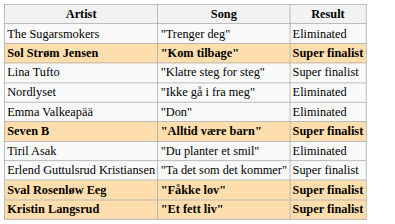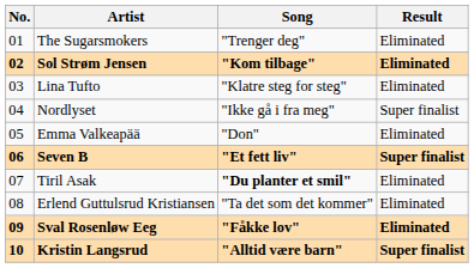 <table class="wikitable sortable">
 <tr>
+<th>No.</th>
 <th>Artist</th>
 <th>Song</th>
 <th>Result</th>
 </tr>
 <tr>
+<td>01</td>
 <td>The Sugarsmokers</td>
 <td>"Trenger deg"</td>
 <td>Eliminated</td>
 </tr>
 <tr style="font-weight:bold; background:navajowhite;">
+<td>02</td>
 <td>Sol Strøm Jensen</td>
 <td>"Kom tilbage"</td>
+<td>Eliminated</td>
+</tr>
+<tr>
+<td>03</td>
+<td>Lina Tufto</td>
+<td>"Klatre steg for steg"</td>
+<td>Eliminated</td>
+</tr>
+<tr>
+<td>04</td>
+<td>Nordlyset</td>
+<td>"Ikke gå i fra meg"</td>
 <td>Super finalist</td>
 </tr>
 <tr>
-<td>Lina Tufto</td>
-<td>"Klatre steg for steg"</td>
-<td>Super finalist</td>
-</tr>
-<tr>
-<td>Nordlyset</td>
-<td>"Ikke gå i fra meg"</td>
-<td>Eliminated</td>
-</tr>
-<tr>
+<td>05</td>
 <td>Emma Valkeapää</td>
 <td>"Don"</td>
 <td>Eliminated</td>
 </tr>
 <tr style="font-weight:bold; background:navajowhite;">
+<td>06</td>
 <td>Seven B</td>
+<td>"Et fett liv"</td>
+<td>Super finalist</td>
+</tr>
+<tr>
+<td>07</td>
+<td>Tiril Asak</td>
+<td><strong>"Du planter et smil"</strong></td>
+<td>Eliminated</td>
+</tr>
+<tr>
+<td>08</td>
+<td>Erlend Guttulsrud Kristiansen</td>
+<td>"Ta det som det kommer"</td>
+<td>Eliminated</td>
+</tr>
+<tr style="font-weight:bold; background:navajowhite;">
+<td>09</td>
+<td>Sval Rosenløw Eeg</td>
+<td>"Fåkke lov"</td>
+<td>Eliminated</td>
+</tr>
+<tr style="font-weight:bold; background:navajowhite;">
+<td>10</td>
+<td>Kristin Langsrud</td>
 <td>"Alltid være barn"</td>
 <td>Super finalist</td>
 </tr>
-<tr>
-<td>Tiril Asak</td>
-<td>"Du planter et smil"</td>
-<td>Eliminated</td>
-</tr>
-<tr>
-<td>Erlend Guttulsrud Kristiansen</td>
-<td>"Ta det som det kommer"</td>
-<td>Super finalist</td>
-</tr>
-<tr style="font-weight:bold; background:navajowhite;">
-<td>Sval Rosenløw Eeg</td>
-<td>"Fåkke lov"</td>
-<td>Super finalist</td>
-</tr>
-<tr style="font-weight:bold; background:navajowhite;">
-<td>Kristin Langsrud</td>
-<td>"Et fett liv"</td>
-<td>Super finalist</td>
-</tr>
 </table>
